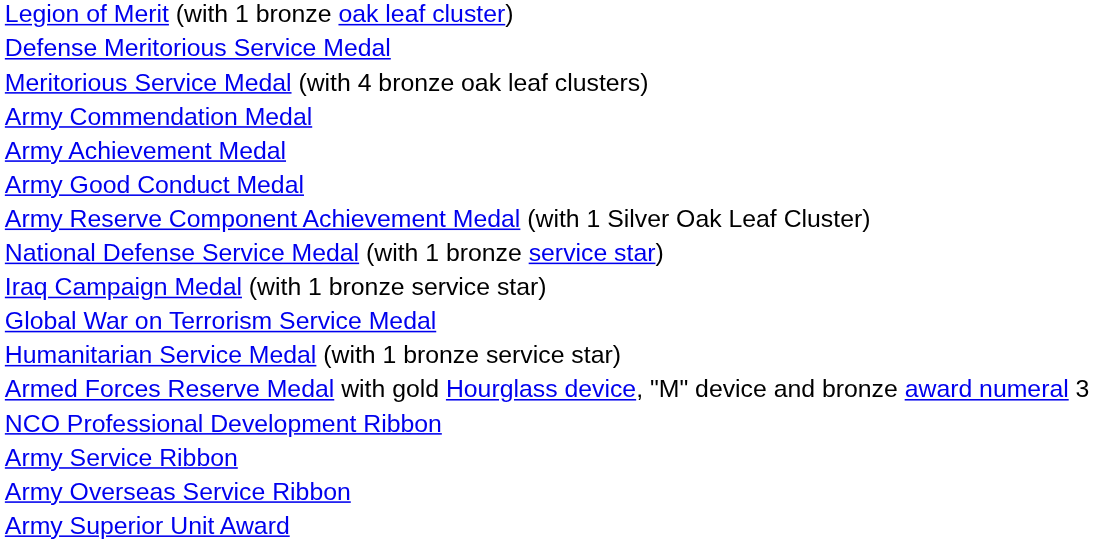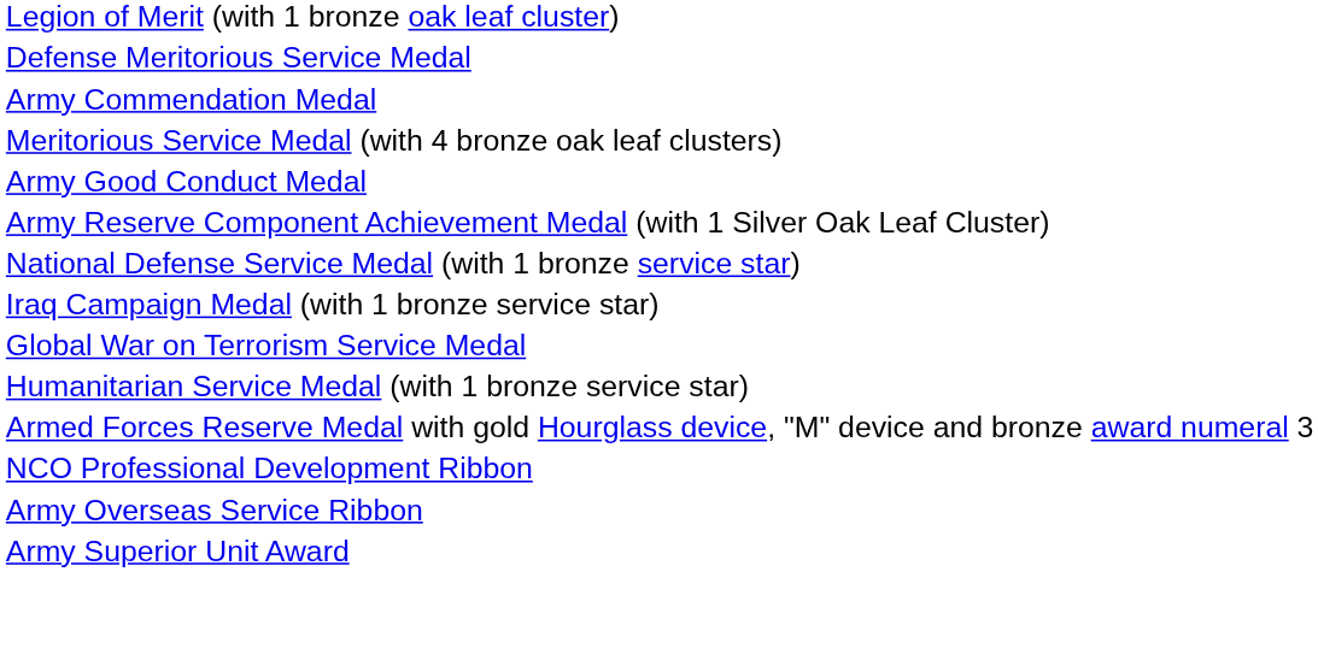 <table>
 <tr>
 <td></td>
 <td><a href='#'>Legion of Merit</a> (with 1 bronze <a href='#'>oak leaf cluster</a>)</td>
 </tr>
 <tr>
 <td></td>
 <td><a href='#'>Defense Meritorious Service Medal</a></td>
 </tr>
 <tr>
 <td></td>
-<td><a href='#'>Meritorious Service Medal</a> (with 4 bronze oak leaf clusters)</td>
-</tr>
-<tr>
-<td></td>
 <td><a href='#'>Army Commendation Medal</a></td>
 </tr>
 <tr>
 <td></td>
-<td><a href='#'>Army Achievement Medal</a></td>
+<td><a href='#'>Meritorious Service Medal</a> (with 4 bronze oak leaf clusters)</td>
 </tr>
 <tr>
 <td></td>
 <td><a href='#'>Army Good Conduct Medal</a></td>
 </tr>
 <tr>
 <td></td>
 <td><a href='#'>Army Reserve Component Achievement Medal</a> (with 1 Silver Oak Leaf Cluster)</td>
 </tr>
 <tr>
 <td></td>
 <td><a href='#'>National Defense Service Medal</a> (with 1 bronze <a href='#'>service star</a>)</td>
 </tr>
 <tr>
 <td></td>
 <td><a href='#'>Iraq Campaign Medal</a> (with 1 bronze service star)</td>
 </tr>
 <tr>
 <td></td>
 <td><a href='#'>Global War on Terrorism Service Medal</a></td>
 </tr>
 <tr>
 <td></td>
 <td><a href='#'>Humanitarian Service Medal</a> (with 1 bronze service star)</td>
 </tr>
 <tr>
 <td><span></span><span></span><span></span></td>
 <td><a href='#'>Armed Forces Reserve Medal</a> with gold <a href='#'>Hourglass device</a>, "M" device and bronze <a href='#'>award numeral</a> 3</td>
 </tr>
 <tr>
 <td></td>
 <td><a href='#'>NCO Professional Development Ribbon</a></td>
 </tr>
 <tr>
 <td></td>
-<td><a href='#'>Army Service Ribbon</a></td>
-</tr>
-<tr>
-<td></td>
 <td><a href='#'>Army Overseas Service Ribbon</a></td>
 </tr>
 <tr>
 <td></td>
 <td><a href='#'>Army Superior Unit Award</a></td>
 </tr>
 </table>
